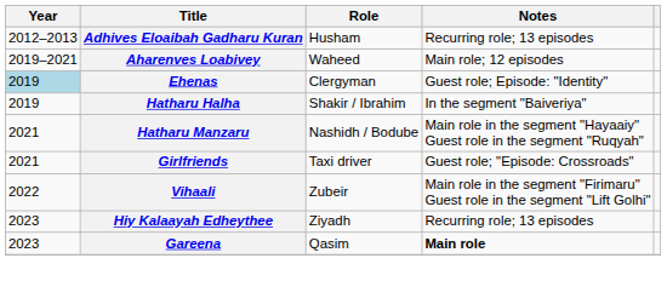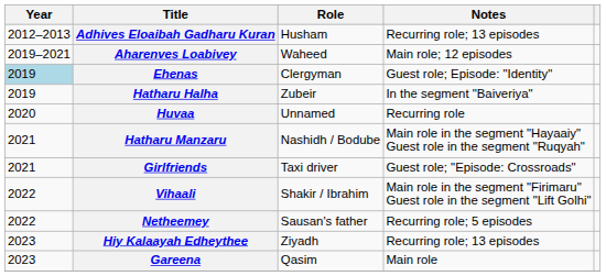 <table class="wikitable sortable plainrowheaders">
 <tr style="background:#ccc; text-align:center;">
 <th scope="col">Year</th>
 <th scope="col">Title</th>
 <th scope="col">Role</th>
 <th scope="col">Notes</th>
 <th scope="col" class="unsortable"></th>
 </tr>
 <tr>
 <td>2012–2013</td>
 <th scope="row"><em><a href='#'>Adhives Eloaibah Gadharu Kuran</a></em></th>
 <td>Husham</td>
 <td>Recurring role; 13 episodes</td>
 <td style="text-align: center;"></td>
 </tr>
 <tr>
 <td>2019–2021</td>
 <th scope="row"><em><a href='#'>Aharenves Loabivey</a></em></th>
 <td>Waheed</td>
 <td>Main role; 12 episodes</td>
 <td style="text-align: center;"></td>
 </tr>
 <tr>
 <td style="background: lightblue;">2019</td>
 <th scope="row"><em><a href='#'>Ehenas</a></em></th>
 <td>Clergyman</td>
 <td>Guest role; Episode: "Identity"</td>
 <td style="text-align: center;"></td>
 </tr>
 <tr>
 <td>2019</td>
 <th scope="row"><em><a href='#'>Hatharu Halha</a></em></th>
-<td>Shakir / Ibrahim</td>
+<td>Zubeir</td>
 <td>In the segment "Baiveriya"</td>
+<td style="text-align: center;"></td>
+</tr>
+<tr>
+<td>2020</td>
+<th scope="row"><em><a href='#'>Huvaa</a></em></th>
+<td>Unnamed</td>
+<td>Recurring role</td>
 <td style="text-align: center;"></td>
 </tr>
 <tr>
 <td>2021</td>
 <th scope="row"><em><a href='#'>Hatharu Manzaru</a></em></th>
 <td>Nashidh / Bodube</td>
 <td>Main role in the segment "Hayaaiy"<br>Guest role in the segment "Ruqyah"</td>
 <td style="text-align: center;"></td>
 </tr>
 <tr>
 <td>2021</td>
 <th scope="row"><em><a href='#'>Girlfriends</a></em></th>
 <td>Taxi driver</td>
 <td>Guest role; "Episode: Crossroads"</td>
 <td style="text-align: center;"></td>
 </tr>
 <tr>
 <td>2022</td>
 <th scope="row"><em><a href='#'>Vihaali</a></em></th>
-<td>Zubeir</td>
+<td>Shakir / Ibrahim</td>
 <td>Main role in the segment "Firimaru"<br>Guest role in the segment "Lift Golhi"</td>
+<td style="text-align: center;"></td>
+</tr>
+<tr>
+<td>2022</td>
+<th scope="row"><em><a href='#'>Netheemey</a></em></th>
+<td>Sausan's father</td>
+<td>Recurring role; 5 episodes</td>
 <td style="text-align: center;"></td>
 </tr>
 <tr>
 <td>2023</td>
 <th scope="row"><em><a href='#'>Hiy Kalaayah Edheythee</a></em></th>
 <td>Ziyadh</td>
 <td>Recurring role; 13 episodes</td>
 <td style="text-align: center;"></td>
 </tr>
 <tr>
 <td>2023</td>
 <th scope="row"><em><a href='#'>Gareena</a></em></th>
 <td>Qasim</td>
-<td><strong>Main role</strong></td>
+<td>Main role</td>
 <td style="text-align: center;"></td>
 </tr>
 <tr>
 </tr>
 </table>
